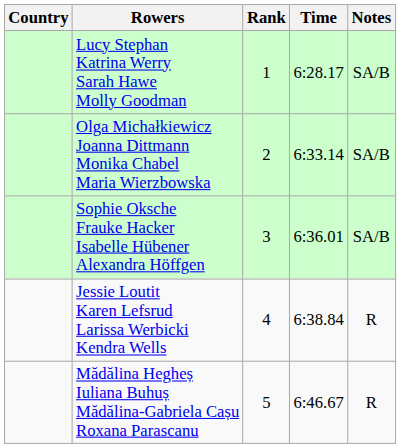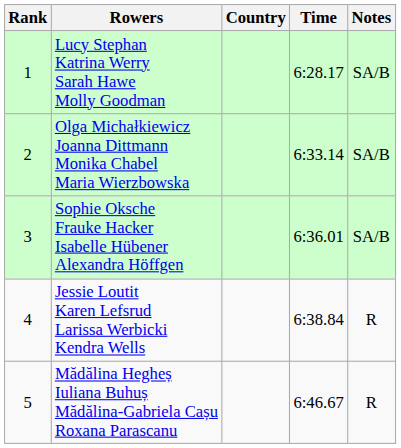 <table class="wikitable" style="text-align:center">
 <tr>
+<th>Rank</th>
+<th>Rowers</th>
 <th>Country</th>
-<th>Rowers</th>
-<th>Rank</th>
 <th>Time</th>
 <th>Notes</th>
 </tr>
 <tr bgcolor=ccffcc>
+<td>1</td>
+<td align="left"><a href='#'>Lucy Stephan</a><br><a href='#'>Katrina Werry</a><br><a href='#'>Sarah Hawe</a><br><a href='#'>Molly Goodman</a></td>
 <td align="left"></td>
-<td align="left"><a href='#'>Lucy Stephan</a><br><a href='#'>Katrina Werry</a><br><a href='#'>Sarah Hawe</a><br><a href='#'>Molly Goodman</a></td>
-<td>1</td>
 <td>6:28.17</td>
 <td>SA/B</td>
 </tr>
 <tr bgcolor=ccffcc>
+<td>2</td>
+<td align="left"><a href='#'>Olga Michałkiewicz</a><br><a href='#'>Joanna Dittmann</a><br><a href='#'>Monika Chabel</a><br><a href='#'>Maria Wierzbowska</a></td>
 <td align="left"></td>
-<td align="left"><a href='#'>Olga Michałkiewicz</a><br><a href='#'>Joanna Dittmann</a><br><a href='#'>Monika Chabel</a><br><a href='#'>Maria Wierzbowska</a></td>
-<td>2</td>
 <td>6:33.14</td>
 <td>SA/B</td>
 </tr>
 <tr bgcolor=ccffcc>
+<td>3</td>
+<td align="left"><a href='#'>Sophie Oksche</a><br><a href='#'>Frauke Hacker</a><br><a href='#'>Isabelle Hübener</a><br><a href='#'>Alexandra Höffgen</a></td>
 <td align="left"></td>
-<td align="left"><a href='#'>Sophie Oksche</a><br><a href='#'>Frauke Hacker</a><br><a href='#'>Isabelle Hübener</a><br><a href='#'>Alexandra Höffgen</a></td>
-<td>3</td>
 <td>6:36.01</td>
 <td>SA/B</td>
 </tr>
 <tr>
+<td>4</td>
+<td align="left"><a href='#'>Jessie Loutit</a><br><a href='#'>Karen Lefsrud</a><br><a href='#'>Larissa Werbicki</a><br><a href='#'>Kendra Wells</a></td>
 <td align="left"></td>
-<td align="left"><a href='#'>Jessie Loutit</a><br><a href='#'>Karen Lefsrud</a><br><a href='#'>Larissa Werbicki</a><br><a href='#'>Kendra Wells</a></td>
-<td>4</td>
 <td>6:38.84</td>
 <td>R</td>
 </tr>
 <tr>
+<td>5</td>
+<td align="left"><a href='#'>Mădălina Hegheș</a><br><a href='#'>Iuliana Buhuș</a><br><a href='#'>Mădălina-Gabriela Cașu</a><br><a href='#'>Roxana Parascanu</a></td>
 <td align="left"></td>
-<td align="left"><a href='#'>Mădălina Hegheș</a><br><a href='#'>Iuliana Buhuș</a><br><a href='#'>Mădălina-Gabriela Cașu</a><br><a href='#'>Roxana Parascanu</a></td>
-<td>5</td>
 <td>6:46.67</td>
 <td>R</td>
 </tr>
 </table>
